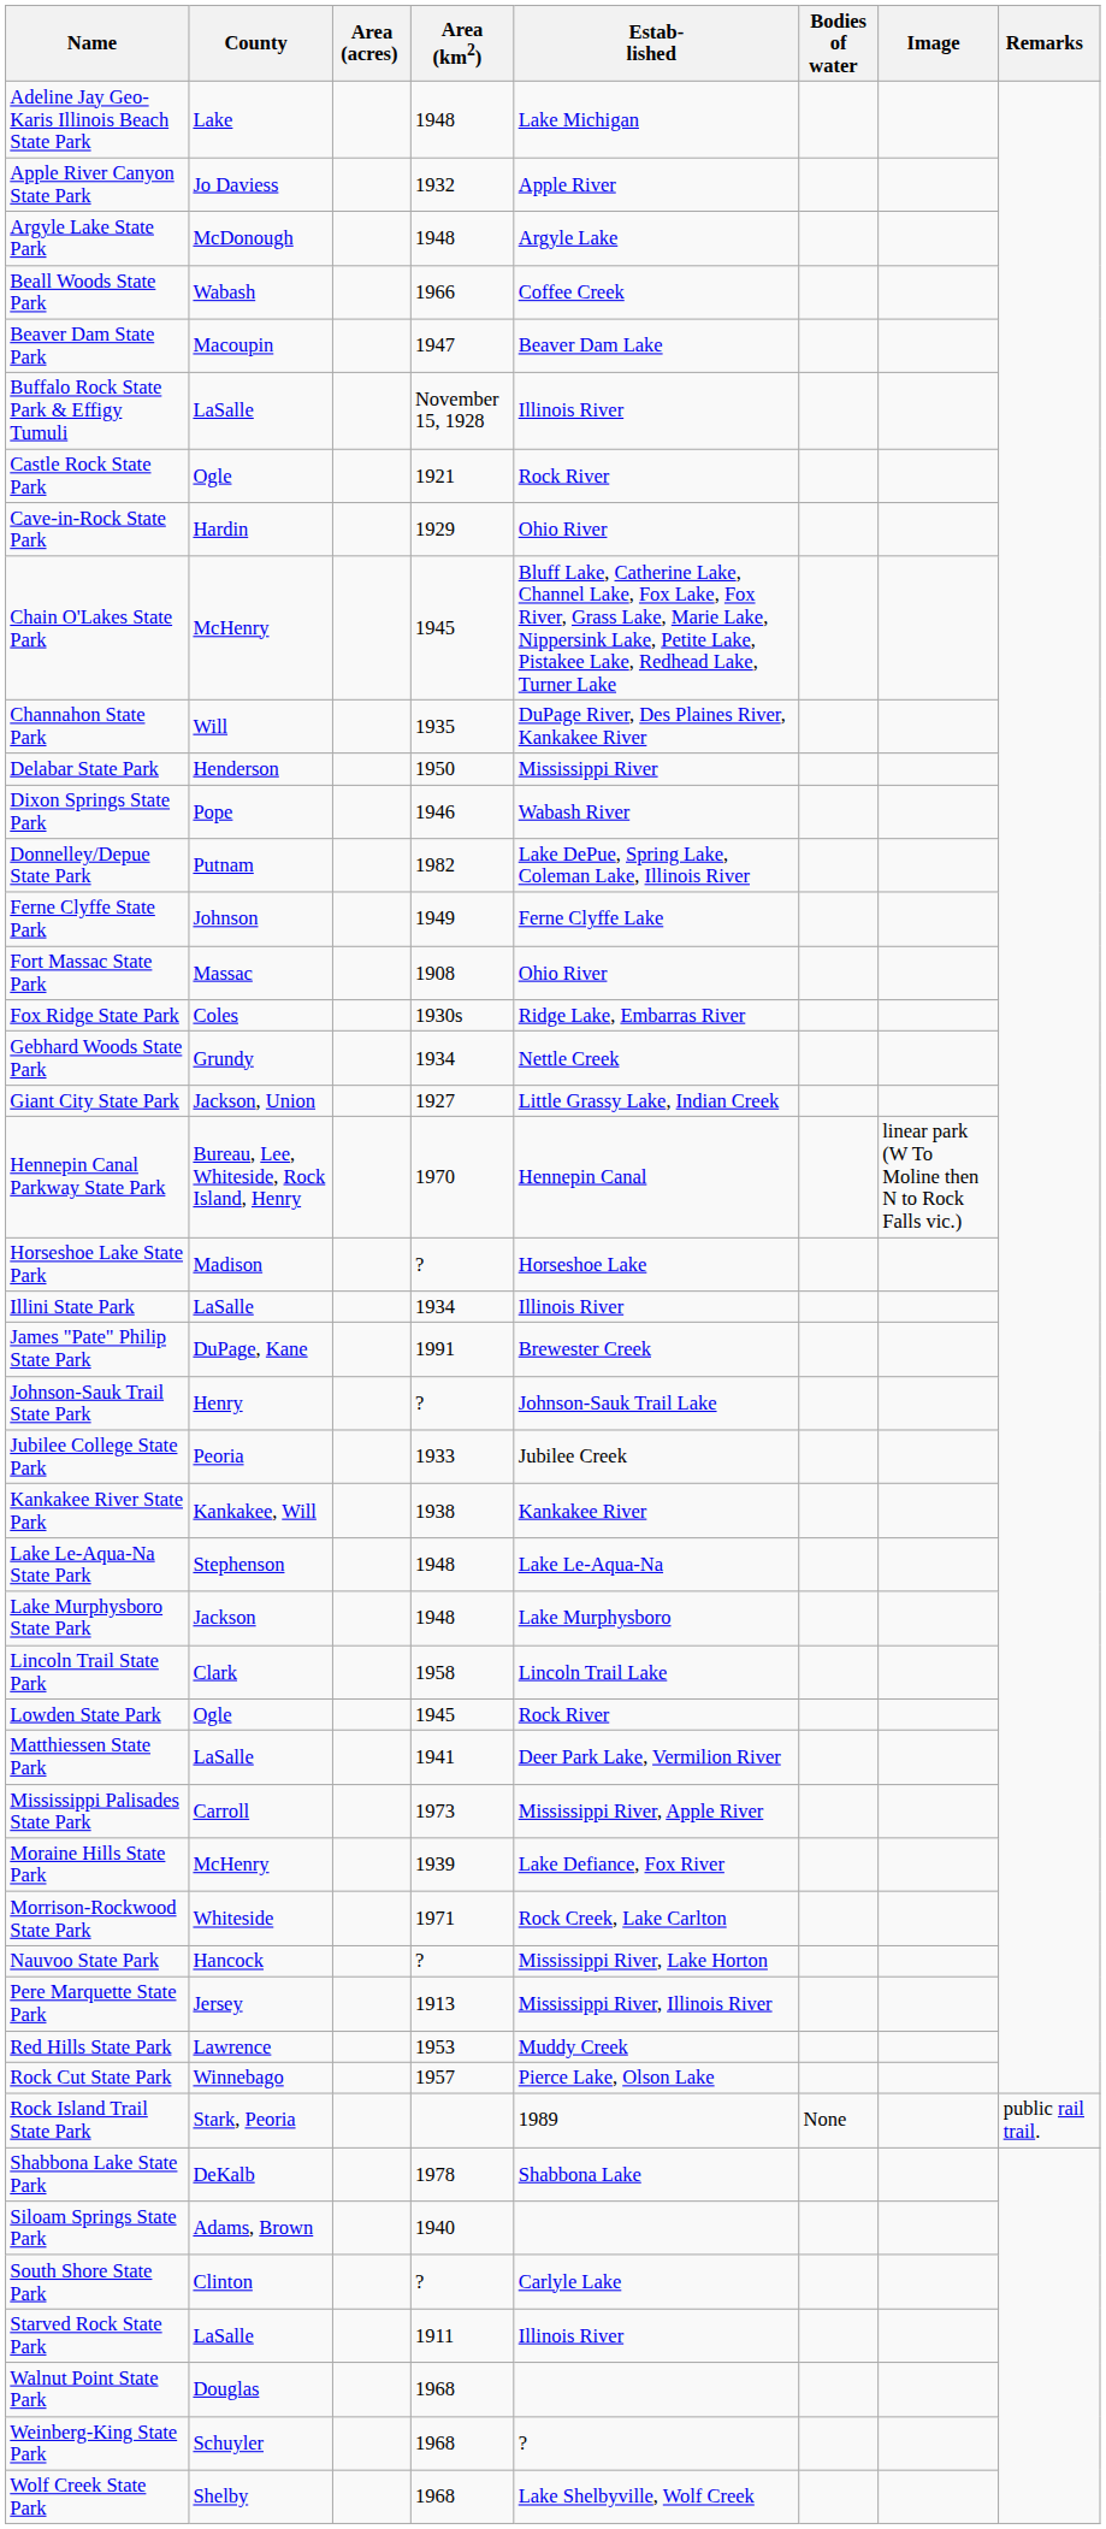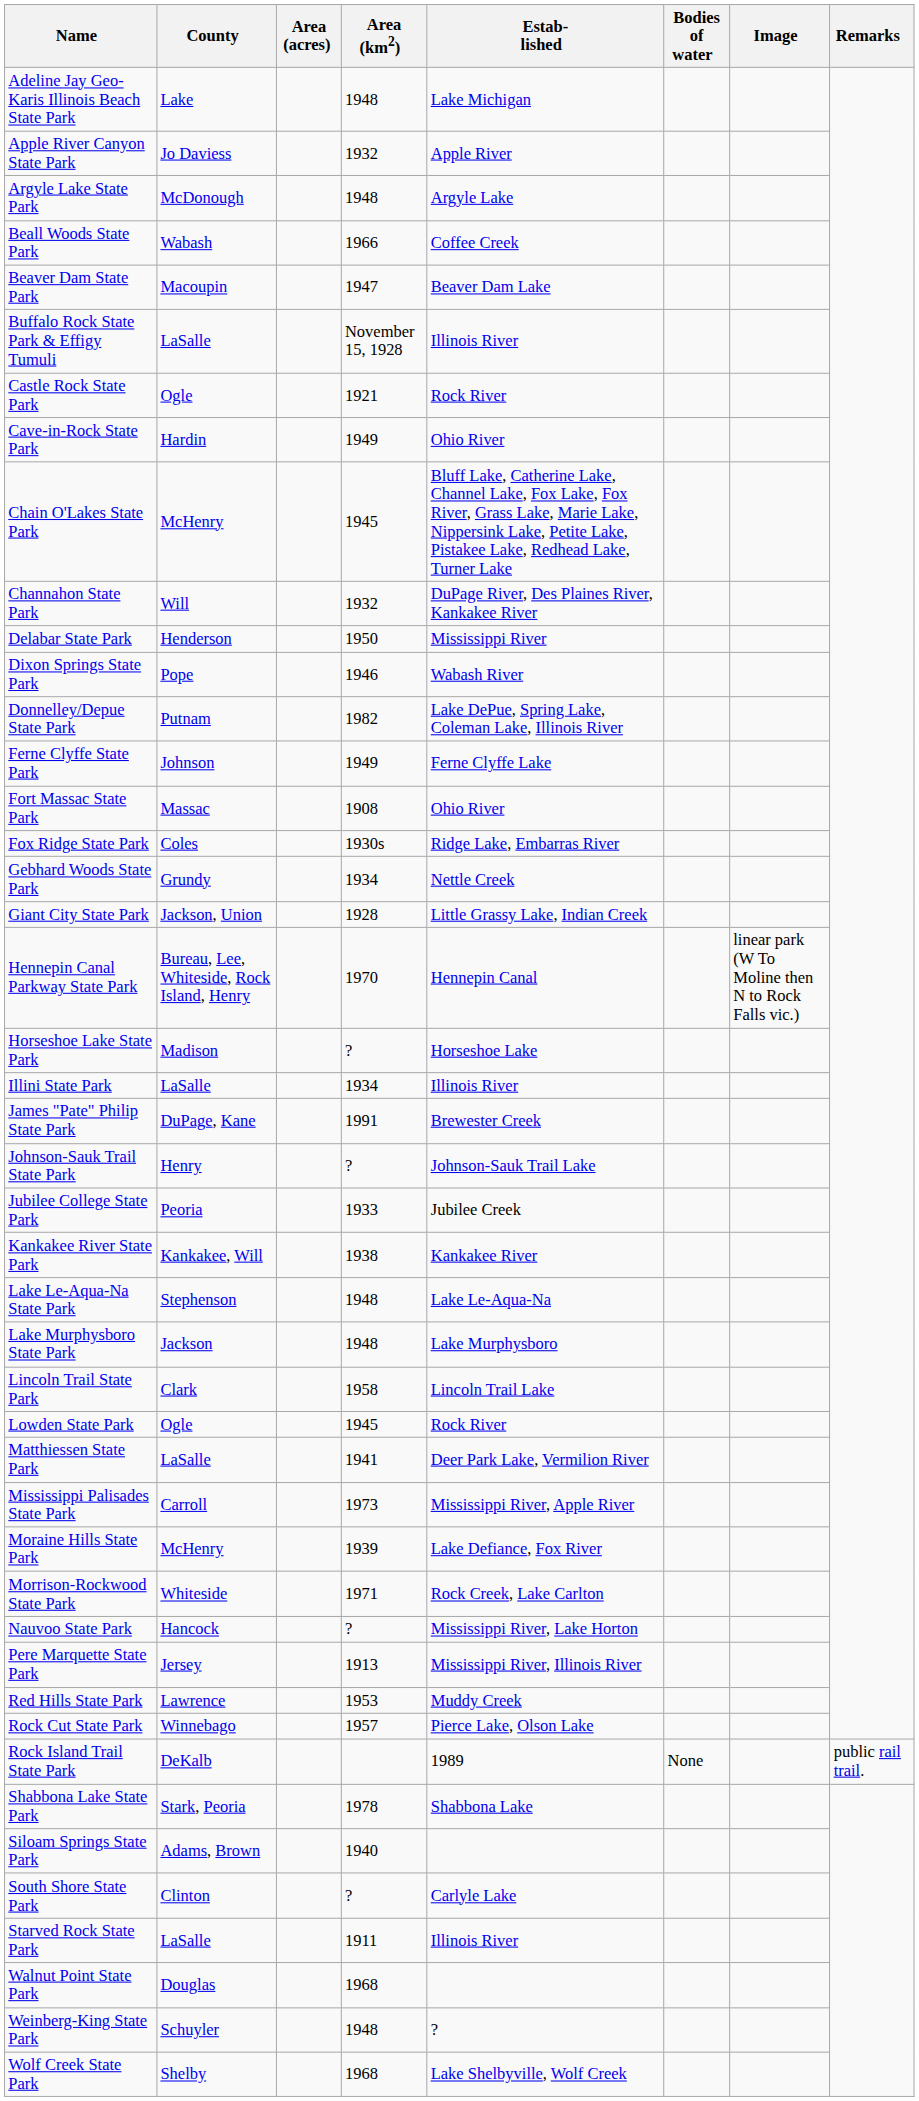 <table class="wikitable sortable" style="width:100%">
 <tr>
 <th width="*"><strong>Name</strong>  </th>
 <th width="*"><strong>County</strong>  </th>
 <th width="*"><strong>Area</strong> (acres) </th>
 <th wifth="*"><strong>Area</strong> (km<sup>2</sup>)  </th>
 <th width="*"><strong>Estab-<br>lished</strong>  </th>
 <th width="*"><strong>Bodies of water</strong>  </th>
 <th width="*"; class="unsortable"><strong>Image</strong>  </th>
 <th width="*"; class="unsortable"><strong>Remarks</strong>  </th>
 </tr>
 <tr ->
 <td><a href='#'>Adeline Jay Geo-Karis Illinois Beach State Park</a></td>
 <td><a href='#'>Lake</a></td>
 <td></td>
 <td>1948</td>
 <td><a href='#'>Lake Michigan</a></td>
 <td></td>
 <td></td>
 </tr>
 <tr ->
 <td><a href='#'>Apple River Canyon State Park</a></td>
 <td><a href='#'>Jo Daviess</a></td>
 <td></td>
 <td>1932</td>
 <td><a href='#'>Apple River</a></td>
 <td></td>
 <td></td>
 </tr>
 <tr ->
 <td><a href='#'>Argyle Lake State Park</a></td>
 <td><a href='#'>McDonough</a></td>
 <td></td>
 <td>1948</td>
 <td><a href='#'>Argyle Lake</a></td>
 <td></td>
 <td></td>
 </tr>
 <tr ->
 <td><a href='#'>Beall Woods State Park</a></td>
 <td><a href='#'>Wabash</a></td>
 <td></td>
 <td>1966</td>
 <td><a href='#'>Coffee Creek</a></td>
 <td></td>
 <td></td>
 </tr>
 <tr ->
 <td><a href='#'>Beaver Dam State Park</a></td>
 <td><a href='#'>Macoupin</a></td>
 <td></td>
 <td>1947</td>
 <td><a href='#'>Beaver Dam Lake</a></td>
 <td></td>
 <td></td>
 </tr>
 <tr ->
 <td><a href='#'>Buffalo Rock State Park & Effigy Tumuli</a></td>
 <td><a href='#'>LaSalle</a></td>
 <td></td>
 <td>November 15, 1928</td>
 <td><a href='#'>Illinois River</a></td>
 <td></td>
 <td></td>
 </tr>
 <tr ->
 <td><a href='#'>Castle Rock State Park</a></td>
 <td><a href='#'>Ogle</a></td>
 <td></td>
 <td>1921</td>
 <td><a href='#'>Rock River</a></td>
 <td></td>
 <td></td>
 </tr>
 <tr ->
 <td><a href='#'>Cave-in-Rock State Park</a></td>
 <td><a href='#'>Hardin</a></td>
 <td></td>
-<td>1929</td>
+<td>1949</td>
 <td><a href='#'>Ohio River</a></td>
 <td></td>
 <td></td>
 </tr>
 <tr ->
 <td><a href='#'>Chain O'Lakes State Park</a></td>
 <td><a href='#'>McHenry</a></td>
 <td></td>
 <td>1945</td>
 <td><a href='#'>Bluff Lake</a>, <a href='#'>Catherine Lake</a>, <a href='#'>Channel Lake</a>, <a href='#'>Fox Lake</a>, <a href='#'>Fox River</a>, <a href='#'>Grass Lake</a>, <a href='#'>Marie Lake</a>, <a href='#'>Nippersink Lake</a>, <a href='#'>Petite Lake</a>, <a href='#'>Pistakee Lake</a>, <a href='#'>Redhead Lake</a>, <a href='#'>Turner Lake</a></td>
 <td></td>
 <td></td>
 </tr>
 <tr ->
 <td><a href='#'>Channahon State Park</a></td>
 <td><a href='#'>Will</a></td>
 <td></td>
-<td>1935</td>
+<td>1932</td>
 <td><a href='#'>DuPage River</a>, <a href='#'>Des Plaines River</a>, <a href='#'>Kankakee River</a></td>
 <td></td>
 <td></td>
 </tr>
 <tr ->
 <td><a href='#'>Delabar State Park</a></td>
 <td><a href='#'>Henderson</a></td>
 <td></td>
 <td>1950</td>
 <td><a href='#'>Mississippi River</a></td>
 <td></td>
 <td></td>
 </tr>
 <tr ->
 <td><a href='#'>Dixon Springs State Park</a></td>
 <td><a href='#'>Pope</a></td>
 <td></td>
 <td>1946</td>
 <td><a href='#'>Wabash River</a></td>
 <td></td>
 <td></td>
 </tr>
 <tr ->
 <td><a href='#'>Donnelley/Depue State Park</a></td>
 <td><a href='#'>Putnam</a></td>
 <td></td>
 <td>1982</td>
 <td><a href='#'>Lake DePue</a>, <a href='#'>Spring Lake</a>, <a href='#'>Coleman Lake</a>, <a href='#'>Illinois River</a></td>
 <td></td>
 <td></td>
 </tr>
 <tr ->
 <td><a href='#'>Ferne Clyffe State Park</a></td>
 <td><a href='#'>Johnson</a></td>
 <td></td>
 <td>1949</td>
 <td><a href='#'>Ferne Clyffe Lake</a></td>
 <td></td>
 <td></td>
 </tr>
 <tr ->
 <td><a href='#'>Fort Massac State Park</a></td>
 <td><a href='#'>Massac</a></td>
 <td></td>
 <td>1908</td>
 <td><a href='#'>Ohio River</a></td>
 <td></td>
 <td></td>
 </tr>
 <tr ->
 <td><a href='#'>Fox Ridge State Park</a></td>
 <td><a href='#'>Coles</a></td>
 <td></td>
 <td>1930s</td>
 <td><a href='#'>Ridge Lake</a>, <a href='#'>Embarras River</a></td>
 <td></td>
 <td></td>
 </tr>
 <tr ->
 <td><a href='#'>Gebhard Woods State Park</a></td>
 <td><a href='#'>Grundy</a></td>
 <td></td>
 <td>1934</td>
 <td><a href='#'>Nettle Creek</a></td>
 <td></td>
 <td></td>
 </tr>
 <tr ->
 <td><a href='#'>Giant City State Park</a></td>
 <td><a href='#'>Jackson</a>, <a href='#'>Union</a></td>
 <td></td>
-<td>1927</td>
+<td>1928</td>
 <td><a href='#'>Little Grassy Lake</a>, <a href='#'>Indian Creek</a></td>
 <td></td>
 <td></td>
 </tr>
 <tr ->
 <td><a href='#'>Hennepin Canal Parkway State Park</a></td>
 <td><a href='#'>Bureau</a>, <a href='#'>Lee</a>, <a href='#'>Whiteside</a>, <a href='#'>Rock Island</a>, <a href='#'>Henry</a></td>
 <td></td>
 <td>1970</td>
 <td><a href='#'>Hennepin Canal</a></td>
 <td></td>
 <td> linear park (W To Moline then N to Rock Falls vic.)</td>
 </tr>
 <tr ->
 <td><a href='#'>Horseshoe Lake State Park</a></td>
 <td><a href='#'>Madison</a></td>
 <td></td>
 <td>?</td>
 <td><a href='#'>Horseshoe Lake</a></td>
 <td></td>
 <td></td>
 </tr>
 <tr ->
 <td><a href='#'>Illini State Park</a></td>
 <td><a href='#'>LaSalle</a></td>
 <td></td>
 <td>1934</td>
 <td><a href='#'>Illinois River</a></td>
 <td></td>
 <td></td>
 </tr>
 <tr ->
 <td><a href='#'>James "Pate" Philip State Park</a></td>
 <td><a href='#'>DuPage</a>, <a href='#'>Kane</a></td>
 <td></td>
 <td>1991</td>
 <td><a href='#'>Brewester Creek</a></td>
 <td></td>
 <td></td>
 </tr>
 <tr ->
 <td><a href='#'>Johnson-Sauk Trail State Park</a></td>
 <td><a href='#'>Henry</a></td>
 <td></td>
 <td>?</td>
 <td><a href='#'>Johnson-Sauk Trail Lake</a></td>
 <td></td>
 <td></td>
 </tr>
 <tr ->
 <td><a href='#'>Jubilee College State Park</a></td>
 <td><a href='#'>Peoria</a></td>
 <td></td>
 <td>1933</td>
 <td>Jubilee Creek</td>
 <td></td>
 <td></td>
 </tr>
 <tr ->
 <td><a href='#'>Kankakee River State Park</a></td>
 <td><a href='#'>Kankakee</a>, <a href='#'>Will</a></td>
 <td></td>
 <td>1938</td>
 <td><a href='#'>Kankakee River</a></td>
 <td></td>
 <td></td>
 </tr>
 <tr ->
 <td><a href='#'>Lake Le-Aqua-Na State Park</a></td>
 <td><a href='#'>Stephenson</a></td>
 <td></td>
 <td>1948</td>
 <td><a href='#'>Lake Le-Aqua-Na</a></td>
 <td></td>
 <td></td>
 </tr>
 <tr ->
 <td><a href='#'>Lake Murphysboro State Park</a></td>
 <td><a href='#'>Jackson</a></td>
 <td></td>
 <td>1948</td>
 <td><a href='#'>Lake Murphysboro</a></td>
 <td></td>
 <td></td>
 </tr>
 <tr ->
 <td><a href='#'>Lincoln Trail State Park</a></td>
 <td><a href='#'>Clark</a></td>
 <td></td>
 <td>1958</td>
 <td><a href='#'>Lincoln Trail Lake</a></td>
 <td></td>
 <td></td>
 </tr>
 <tr ->
 <td><a href='#'>Lowden State Park</a></td>
 <td><a href='#'>Ogle</a></td>
 <td></td>
 <td>1945</td>
 <td><a href='#'>Rock River</a></td>
 <td></td>
 <td></td>
 </tr>
 <tr ->
 <td><a href='#'>Matthiessen State Park</a></td>
 <td><a href='#'>LaSalle</a></td>
 <td></td>
 <td>1941</td>
 <td><a href='#'>Deer Park Lake</a>, <a href='#'>Vermilion River</a></td>
 <td></td>
 <td></td>
 </tr>
 <tr ->
 <td><a href='#'>Mississippi Palisades State Park</a></td>
 <td><a href='#'>Carroll</a></td>
 <td></td>
 <td>1973</td>
 <td><a href='#'>Mississippi River</a>, <a href='#'>Apple River</a></td>
 <td></td>
 <td></td>
 </tr>
 <tr ->
 <td><a href='#'>Moraine Hills State Park</a></td>
 <td><a href='#'>McHenry</a></td>
 <td></td>
 <td>1939</td>
 <td><a href='#'>Lake Defiance</a>, <a href='#'>Fox River</a></td>
 <td></td>
 <td></td>
 </tr>
 <tr ->
 <td><a href='#'>Morrison-Rockwood State Park</a></td>
 <td><a href='#'>Whiteside</a></td>
 <td></td>
 <td>1971</td>
 <td><a href='#'>Rock Creek</a>, <a href='#'>Lake Carlton</a></td>
 <td></td>
 <td></td>
 </tr>
 <tr ->
 <td><a href='#'>Nauvoo State Park</a></td>
 <td><a href='#'>Hancock</a></td>
 <td></td>
 <td>?</td>
 <td><a href='#'>Mississippi River</a>, <a href='#'>Lake Horton</a></td>
 <td></td>
 <td></td>
 </tr>
 <tr ->
 <td><a href='#'>Pere Marquette State Park</a></td>
 <td><a href='#'>Jersey</a></td>
 <td></td>
 <td>1913</td>
 <td><a href='#'>Mississippi River</a>, <a href='#'>Illinois River</a></td>
 <td></td>
 <td></td>
 </tr>
 <tr ->
 <td><a href='#'>Red Hills State Park</a></td>
 <td><a href='#'>Lawrence</a></td>
 <td></td>
 <td>1953</td>
 <td><a href='#'>Muddy Creek</a></td>
 <td></td>
 <td></td>
 </tr>
 <tr ->
 <td><a href='#'>Rock Cut State Park</a></td>
 <td><a href='#'>Winnebago</a></td>
 <td></td>
 <td>1957</td>
 <td><a href='#'>Pierce Lake</a>, <a href='#'>Olson Lake</a></td>
 <td></td>
 <td></td>
 </tr>
 <tr ->
 <td><a href='#'>Rock Island Trail State Park</a></td>
-<td><a href='#'>Stark</a>, <a href='#'>Peoria</a></td>
+<td><a href='#'>DeKalb</a></td>
 <td></td>
 <td></td>
 <td>1989</td>
 <td>None</td>
 <td></td>
 <td> public <a href='#'>rail trail</a>.</td>
 </tr>
 <tr ->
 <td><a href='#'>Shabbona Lake State Park</a></td>
-<td><a href='#'>DeKalb</a></td>
+<td><a href='#'>Stark</a>, <a href='#'>Peoria</a></td>
 <td></td>
 <td>1978</td>
 <td><a href='#'>Shabbona Lake</a></td>
 <td></td>
 <td></td>
 </tr>
 <tr ->
 <td><a href='#'>Siloam Springs State Park</a></td>
 <td><a href='#'>Adams</a>, <a href='#'>Brown</a></td>
 <td></td>
 <td>1940</td>
 <td></td>
 <td></td>
 <td></td>
 </tr>
 <tr ->
 <td><a href='#'>South Shore State Park</a></td>
 <td><a href='#'>Clinton</a></td>
 <td></td>
 <td>?</td>
 <td><a href='#'>Carlyle Lake</a></td>
 <td></td>
 <td></td>
 </tr>
 <tr ->
 <td><a href='#'>Starved Rock State Park</a></td>
 <td><a href='#'>LaSalle</a></td>
 <td></td>
 <td>1911</td>
 <td><a href='#'>Illinois River</a></td>
 <td></td>
 <td></td>
 </tr>
 <tr ->
 <td><a href='#'>Walnut Point State Park</a></td>
 <td><a href='#'>Douglas</a></td>
 <td></td>
 <td>1968</td>
 <td></td>
 <td></td>
 <td></td>
 </tr>
 <tr ->
 <td><a href='#'>Weinberg-King State Park</a></td>
 <td><a href='#'>Schuyler</a></td>
 <td></td>
-<td>1968</td>
+<td>1948</td>
 <td>?</td>
 <td></td>
 <td></td>
 </tr>
 <tr ->
 <td><a href='#'>Wolf Creek State Park</a></td>
 <td><a href='#'>Shelby</a></td>
 <td></td>
 <td>1968</td>
 <td><a href='#'>Lake Shelbyville</a>, <a href='#'>Wolf Creek</a></td>
 <td></td>
 <td></td>
 </tr>
 </table>
